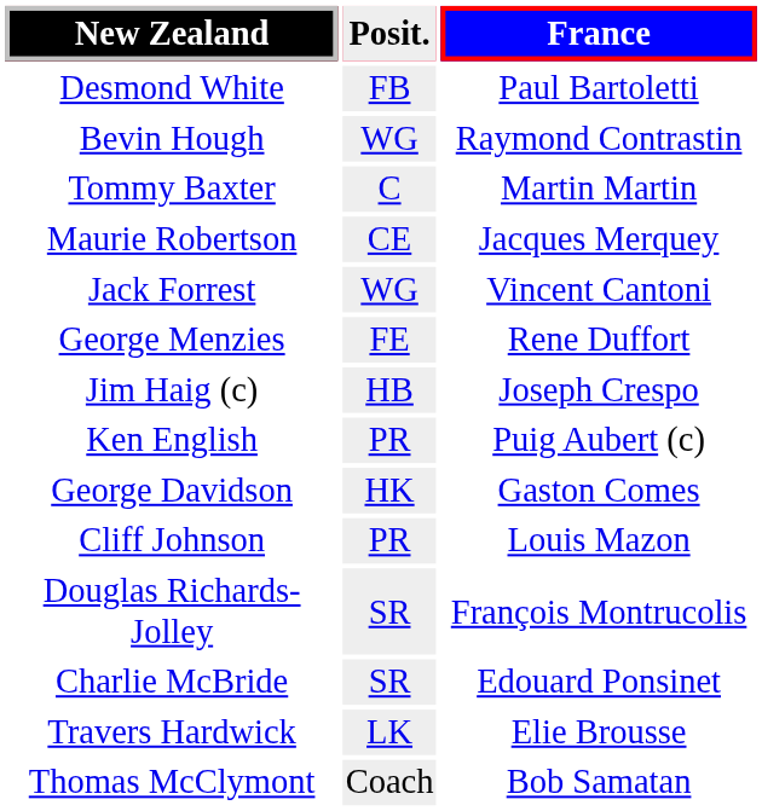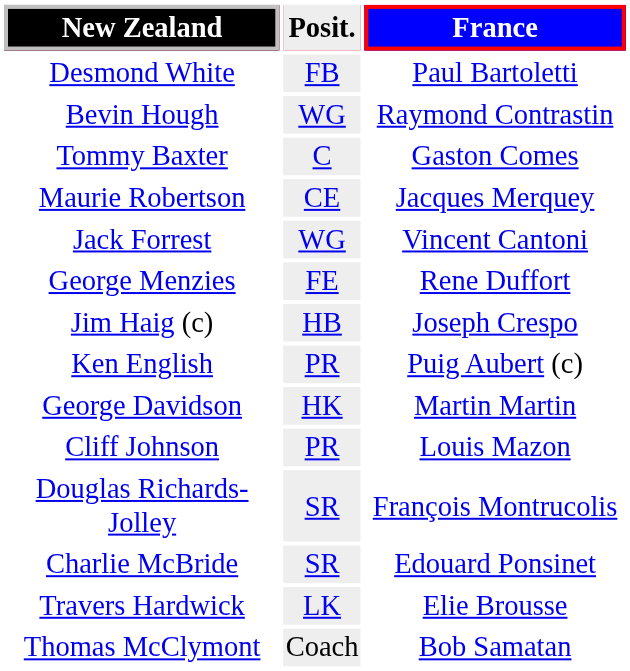 <table style="float:right; font-size:90%; margin-left:1em;">
 <tr style="background:#f03;">
 <th align="centre"  style="width:133px; border:2px solid silver; background:black; color:white;">New Zealand</th>
 <th style="text-align:center; background:#eee; color:black;">Posit.</th>
 <th align="centre"  style="width:133px; width:126px; border:2px solid red; background:blue; color:white;">France</th>
 </tr>
 <tr>
 <td style="text-align:center;"><a href='#'>Desmond White</a></td>
 <td style="text-align:center; background:#eee;"><a href='#'>FB</a></td>
 <td style="text-align:center;"><a href='#'>Paul Bartoletti</a></td>
 </tr>
 <tr>
 <td style="text-align:center;"><a href='#'>Bevin Hough</a></td>
 <td style="text-align:center; background:#eee;"><a href='#'>WG</a></td>
 <td style="text-align:center;"><a href='#'>Raymond Contrastin</a></td>
 </tr>
 <tr>
 <td style="text-align:center;"><a href='#'>Tommy Baxter</a></td>
 <td style="text-align:center; background:#eee;"><a href='#'>C</a></td>
-<td style="text-align:center;"><a href='#'>Martin Martin</a></td>
+<td style="text-align:center;"><a href='#'>Gaston Comes</a></td>
 </tr>
 <tr>
 <td style="text-align:center;"><a href='#'>Maurie Robertson</a></td>
 <td style="text-align:center; background:#eee;"><a href='#'>CE</a></td>
 <td style="text-align:center;"><a href='#'>Jacques Merquey</a></td>
 </tr>
 <tr>
 <td style="text-align:center;"><a href='#'>Jack Forrest</a></td>
 <td style="text-align:center; background:#eee;"><a href='#'>WG</a></td>
 <td style="text-align:center;"><a href='#'>Vincent Cantoni</a></td>
 </tr>
 <tr>
 <td style="text-align:center;"><a href='#'>George Menzies</a></td>
 <td style="text-align:center; background:#eee;"><a href='#'>FE</a></td>
 <td style="text-align:center;"><a href='#'>Rene Duffort</a></td>
 </tr>
 <tr>
 <td style="text-align:center;"><a href='#'>Jim Haig</a> (c)</td>
 <td style="text-align:center; background:#eee;"><a href='#'>HB</a></td>
 <td style="text-align:center;"><a href='#'>Joseph Crespo</a></td>
 </tr>
 <tr>
 <td style="text-align:center;"><a href='#'>Ken English</a></td>
 <td style="text-align:center; background:#eee;"><a href='#'>PR</a></td>
 <td style="text-align:center;"><a href='#'>Puig Aubert</a> (c)</td>
 </tr>
 <tr>
 <td style="text-align:center;"><a href='#'>George Davidson</a></td>
 <td style="text-align:center; background:#eee;"><a href='#'>HK</a></td>
-<td style="text-align:center;"><a href='#'>Gaston Comes</a></td>
+<td style="text-align:center;"><a href='#'>Martin Martin</a></td>
 </tr>
 <tr>
 <td style="text-align:center;"><a href='#'>Cliff Johnson</a></td>
 <td style="text-align:center; background:#eee;"><a href='#'>PR</a></td>
 <td style="text-align:center;"><a href='#'>Louis Mazon</a></td>
 </tr>
 <tr>
 <td style="text-align:center;"><a href='#'>Douglas Richards-Jolley</a></td>
 <td style="text-align:center; background:#eee;"><a href='#'>SR</a></td>
 <td style="text-align:center;"><a href='#'>François Montrucolis</a></td>
 </tr>
 <tr>
 <td style="text-align:center;"><a href='#'>Charlie McBride</a></td>
 <td style="text-align:center; background:#eee;"><a href='#'>SR</a></td>
 <td style="text-align:center;"><a href='#'>Edouard Ponsinet</a></td>
 </tr>
 <tr>
 <td style="text-align:center;"><a href='#'>Travers Hardwick</a></td>
 <td style="text-align:center; background:#eee;"><a href='#'>LK</a></td>
 <td style="text-align:center;"><a href='#'>Elie Brousse</a></td>
 </tr>
 <tr style="text-align:center;">
 <td><a href='#'>Thomas McClymont</a></td>
 <td style="text-align:center; background:#eee;">Coach</td>
 <td style="text-align:center;"><a href='#'>Bob Samatan</a></td>
 </tr>
 </table>
